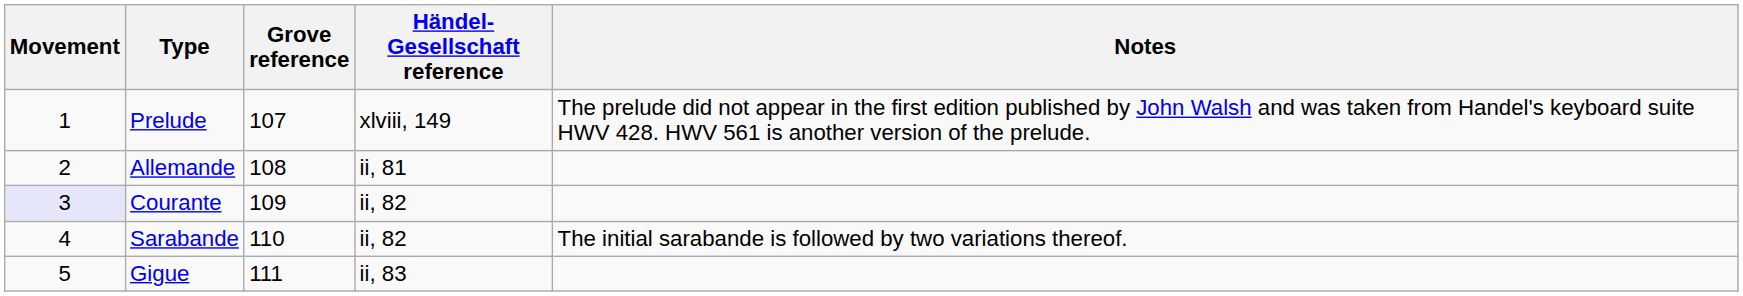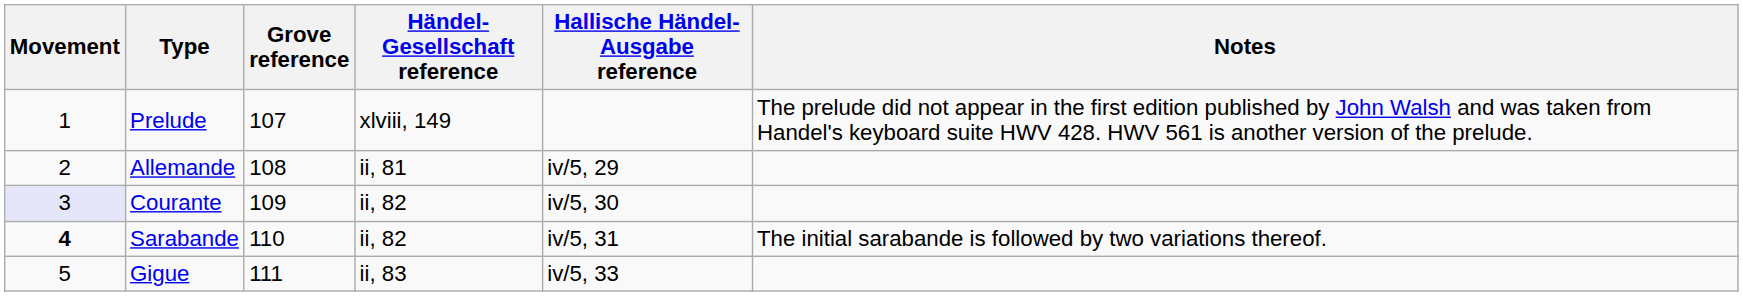 <table class="wikitable">
 <tr>
 <th scope="col">Movement</th>
 <th scope="col">Type</th>
 <th scope="col">Grove<br>reference</th>
 <th scope="col"><a href='#'>Händel-Gesellschaft</a><br>reference</th>
+<th scope="col"><a href='#'>Hallische Händel-Ausgabe</a><br>reference</th>
 <th scope="col">Notes</th>
 </tr>
 <tr>
 <td align=center>1</td>
 <td><a href='#'>Prelude</a></td>
 <td>107</td>
 <td>xlviii, 149</td>
+<td></td>
 <td>The prelude did not appear in the first edition published by <a href='#'>John Walsh</a> and was taken from Handel's keyboard suite HWV 428. HWV 561 is another version of the prelude.</td>
 </tr>
 <tr>
 <td align=center>2</td>
 <td><a href='#'>Allemande</a></td>
 <td>108</td>
 <td>ii, 81</td>
+<td>iv/5, 29</td>
 <td></td>
 </tr>
 <tr>
 <td align=center style="background: lavender;">3</td>
 <td><a href='#'>Courante</a></td>
 <td>109</td>
 <td>ii, 82</td>
+<td>iv/5, 30</td>
 <td></td>
 </tr>
 <tr>
-<td align=center>4</td>
+<td align=center><strong>4</strong></td>
 <td><a href='#'>Sarabande</a></td>
 <td>110</td>
 <td>ii, 82</td>
+<td>iv/5, 31</td>
 <td>The initial sarabande is followed by two variations thereof.</td>
 </tr>
 <tr>
 <td align=center>5</td>
 <td><a href='#'>Gigue</a></td>
 <td>111</td>
 <td>ii, 83</td>
+<td>iv/5, 33</td>
 <td></td>
 </tr>
 </table>
